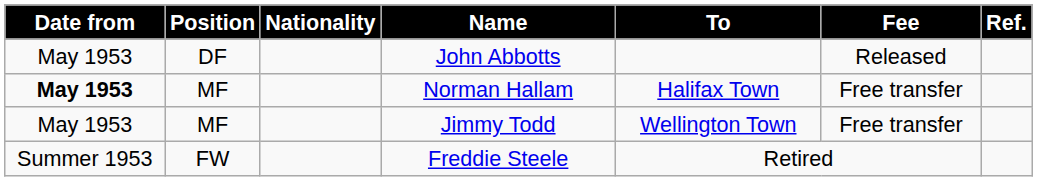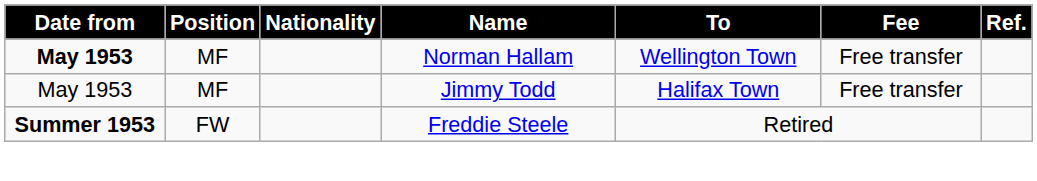 <table class="wikitable" style="text-align:center; font-size:90%; ">
 <tr>
 <th style="background:#000000; color:white; width:100px;">Date from</th>
 <th style="background:#000000; color:white; width:50px;">Position</th>
 <th style="background:#000000; color:white; width:50px;">Nationality</th>
 <th style="background:#000000; color:white; width:150px;">Name</th>
 <th style="background:#000000; color:white; width:130px;">To</th>
 <th style="background:#000000; color:white; width:100px;">Fee</th>
 <th style="background:#000000; color:white; width:25px;">Ref.</th>
 </tr>
 <tr>
-<td>May 1953</td>
-<td>DF</td>
-<td></td>
-<td><a href='#'>John Abbotts</a></td>
-<td></td>
-<td>Released</td>
-<td></td>
-</tr>
-<tr>
 <td><strong>May 1953</strong></td>
 <td>MF</td>
 <td></td>
 <td><a href='#'>Norman Hallam</a></td>
-<td><a href='#'>Halifax Town</a></td>
+<td><a href='#'>Wellington Town</a></td>
 <td>Free transfer</td>
 <td></td>
 </tr>
 <tr>
 <td>May 1953</td>
 <td>MF</td>
 <td></td>
 <td><a href='#'>Jimmy Todd</a></td>
-<td><a href='#'>Wellington Town</a></td>
+<td><a href='#'>Halifax Town</a></td>
 <td>Free transfer</td>
 <td></td>
 </tr>
 <tr>
-<td>Summer 1953</td>
+<td><strong>Summer 1953</strong></td>
 <td>FW</td>
 <td></td>
 <td><a href='#'>Freddie Steele</a></td>
 <td colspan="2">Retired</td>
 <td></td>
 </tr>
 </table>
